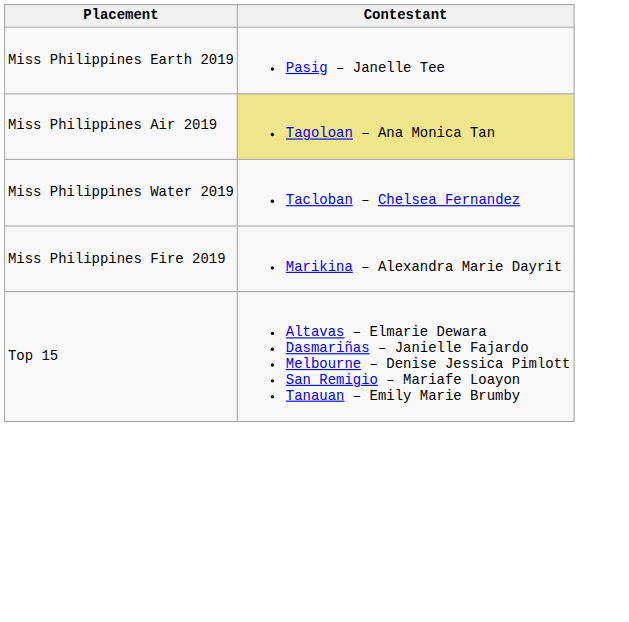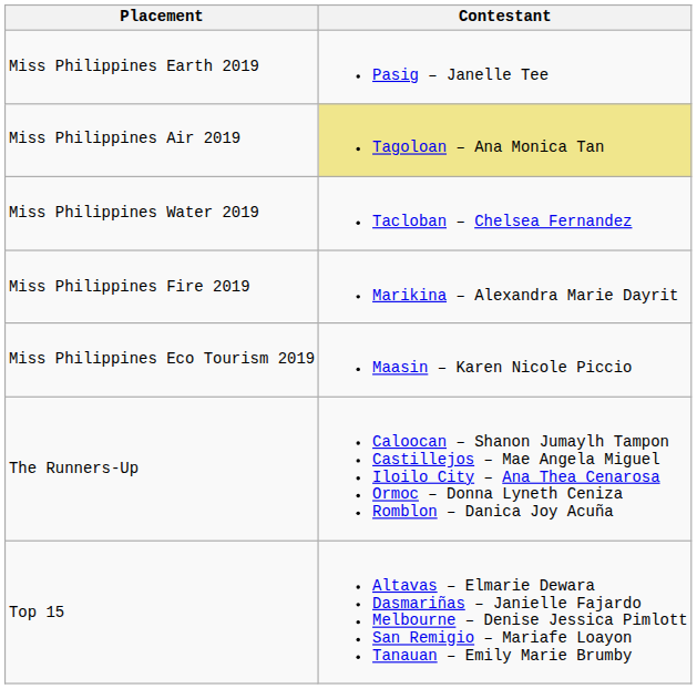 <table class="wikitable sortable" style="font-size: 95%;">
 <tr>
 <th>Placement</th>
 <th>Contestant</th>
 </tr>
 <tr>
 <td>Miss Philippines Earth 2019</td>
 <td><br><ul><li><a href='#'>Pasig</a> – Janelle Tee</li></ul></td>
 </tr>
 <tr>
 <td>Miss Philippines Air 2019</td>
 <td style="background: khaki;"><br><ul><li><a href='#'>Tagoloan</a> – Ana Monica Tan</li></ul></td>
 </tr>
 <tr>
 <td>Miss Philippines Water 2019</td>
 <td><br><ul><li><a href='#'>Tacloban</a> – <a href='#'>Chelsea Fernandez</a></li></ul></td>
 </tr>
 <tr>
 <td>Miss Philippines Fire 2019</td>
 <td><br><ul><li><a href='#'>Marikina</a> – Alexandra Marie Dayrit</li></ul></td>
 </tr>
 <tr>
+<td>Miss Philippines Eco Tourism 2019</td>
+<td><br><ul><li><a href='#'>Maasin</a> – Karen Nicole Piccio</li></ul></td>
+</tr>
+<tr>
+<td>The Runners-Up</td>
+<td><br><ul><li><a href='#'>Caloocan</a> – Shanon Jumaylh Tampon</li><li><a href='#'>Castillejos</a> – Mae Angela Miguel</li><li><a href='#'>Iloilo City</a> – <a href='#'>Ana Thea Cenarosa</a></li><li><a href='#'>Ormoc</a> – Donna Lyneth Ceniza</li><li><a href='#'>Romblon</a> – Danica Joy Acuña</li></ul></td>
+</tr>
+<tr>
 <td>Top 15</td>
 <td><br><ul><li><a href='#'>Altavas</a> – Elmarie Dewara</li><li><a href='#'>Dasmariñas</a> – Janielle Fajardo</li><li><a href='#'>Melbourne</a> – Denise Jessica Pimlott</li><li><a href='#'>San Remigio</a> – Mariafe Loayon</li><li><a href='#'>Tanauan</a> – Emily Marie Brumby</li></ul></td>
 </tr>
 </table>
